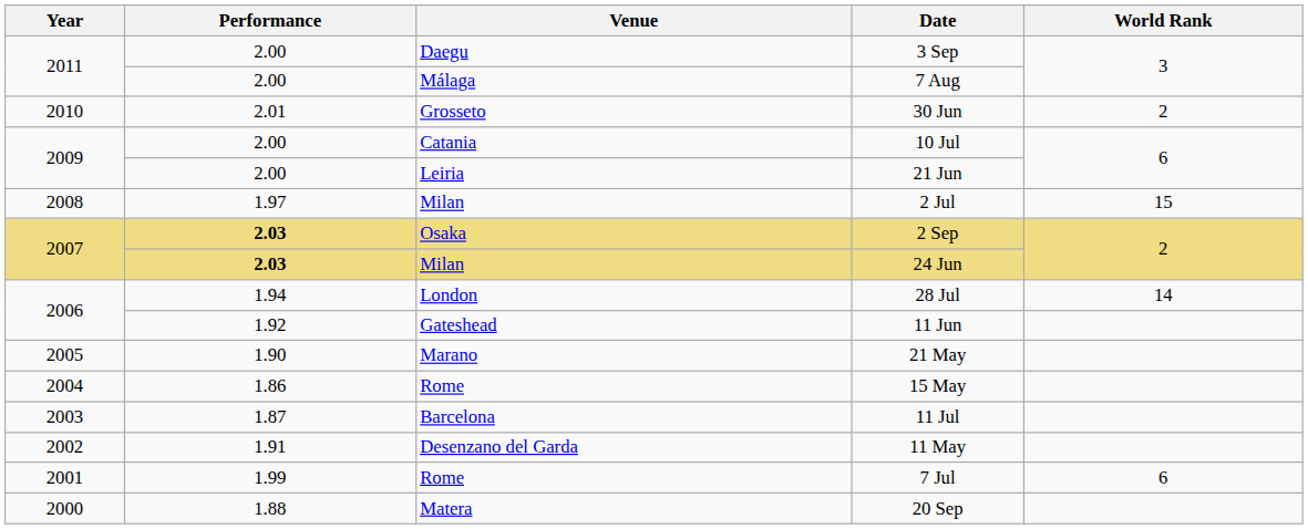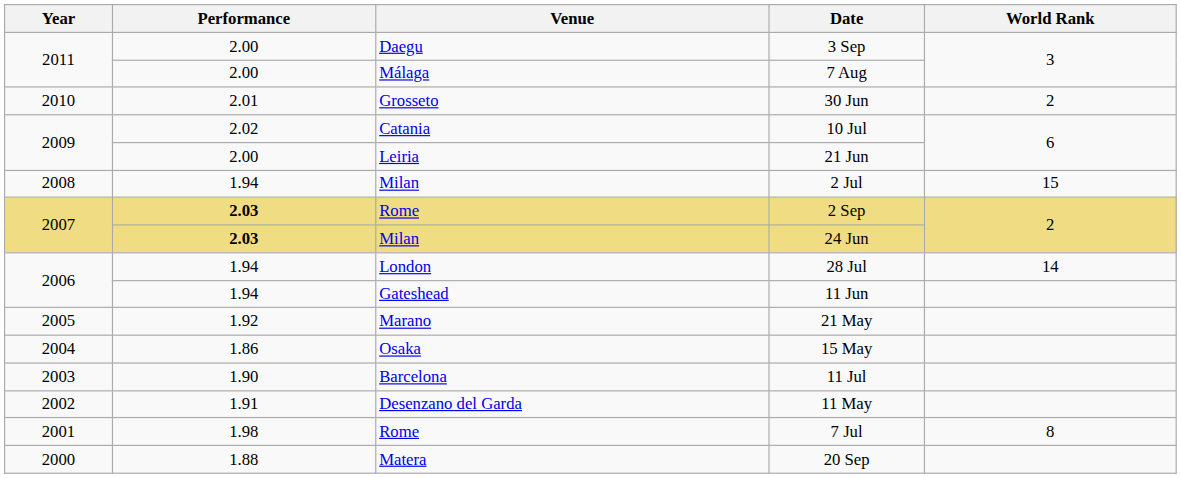 <table class="wikitable"  style="width:80%; font-size:90%; text-align:center;">
 <tr>
 <th>Year</th>
 <th>Performance</th>
 <th>Venue</th>
 <th>Date</th>
 <th>World Rank</th>
 </tr>
 <tr>
 <td rowspan=2>2011</td>
 <td>2.00</td>
 <td align=left> <a href='#'>Daegu</a></td>
 <td>3 Sep</td>
 <td rowspan=2>3</td>
 </tr>
 <tr>
 <td>2.00</td>
 <td align=left> <a href='#'>Málaga</a></td>
 <td>7 Aug</td>
 </tr>
 <tr>
 <td>2010</td>
 <td>2.01</td>
 <td align=left> <a href='#'>Grosseto</a></td>
 <td>30 Jun</td>
 <td>2</td>
 </tr>
 <tr>
 <td rowspan=2>2009</td>
-<td>2.00</td>
+<td>2.02</td>
 <td align=left> <a href='#'>Catania</a></td>
 <td>10 Jul</td>
 <td rowspan=2>6</td>
 </tr>
 <tr>
 <td>2.00</td>
 <td align=left> <a href='#'>Leiria</a></td>
 <td>21 Jun</td>
 </tr>
 <tr>
 <td>2008</td>
-<td>1.97</td>
+<td>1.94</td>
 <td align=left> <a href='#'>Milan</a></td>
 <td>2 Jul</td>
 <td>15</td>
 </tr>
 <tr style="background:#f0dc82;">
 <td rowspan=2>2007</td>
 <td><strong>2.03</strong></td>
-<td align=left> <a href='#'>Osaka</a></td>
+<td align=left> <a href='#'>Rome</a></td>
 <td>2 Sep</td>
 <td rowspan=2>2</td>
 </tr>
 <tr style="background:#f0dc82;">
 <td><strong>2.03</strong></td>
 <td align=left> <a href='#'>Milan</a></td>
 <td>24 Jun</td>
 </tr>
 <tr>
 <td rowspan=2>2006</td>
 <td>1.94</td>
 <td align=left> <a href='#'>London</a></td>
 <td>28 Jul</td>
 <td>14</td>
 </tr>
 <tr>
-<td>1.92</td>
+<td>1.94</td>
 <td align=left> <a href='#'>Gateshead</a></td>
 <td>11 Jun</td>
 <td></td>
 </tr>
 <tr>
 <td>2005</td>
-<td>1.90</td>
+<td>1.92</td>
 <td align=left> <a href='#'>Marano</a></td>
 <td>21 May</td>
 <td></td>
 </tr>
 <tr>
 <td>2004</td>
 <td>1.86</td>
-<td align=left> <a href='#'>Rome</a></td>
+<td align=left> <a href='#'>Osaka</a></td>
 <td>15 May</td>
 <td></td>
 </tr>
 <tr>
 <td>2003</td>
-<td>1.87</td>
+<td>1.90</td>
 <td align=left> <a href='#'>Barcelona</a></td>
 <td>11 Jul</td>
 <td></td>
 </tr>
 <tr>
 <td>2002</td>
 <td>1.91</td>
 <td align=left> <a href='#'>Desenzano del Garda</a></td>
 <td>11 May</td>
 <td></td>
 </tr>
 <tr>
 <td>2001</td>
-<td>1.99</td>
+<td>1.98</td>
 <td align=left> <a href='#'>Rome</a></td>
 <td>7 Jul</td>
-<td>6</td>
+<td>8</td>
 </tr>
 <tr>
 <td>2000</td>
 <td>1.88</td>
 <td align=left> <a href='#'>Matera</a></td>
 <td>20 Sep</td>
 <td></td>
 </tr>
 </table>
